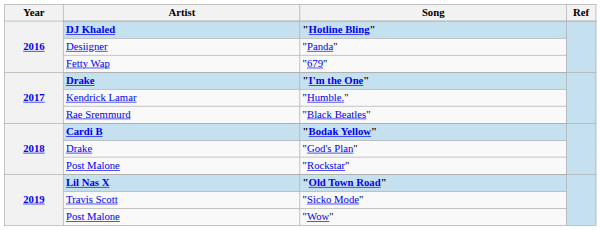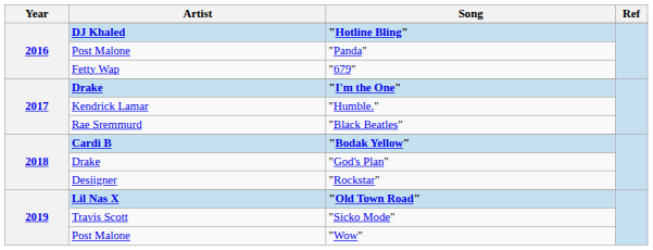 <table class="wikitable" width="100%">
 <tr>
 <th width="10%">Year</th>
 <th width="40%">Artist</th>
 <th width="45%">Song</th>
 <th width="5%">Ref</th>
 </tr>
 <tr>
 <th rowspan="4" align="center"><a href='#'>2016<br></a></th>
 </tr>
 <tr style="background:#c5e1f0">
 <td><strong><a href='#'>DJ Khaled</a> </strong></td>
 <td><strong>"<a href='#'>Hotline Bling</a>"</strong></td>
 <td rowspan="4" align="center"></td>
 </tr>
 <tr>
-<td><a href='#'>Desiigner</a></td>
+<td><a href='#'>Post Malone</a> </td>
 <td>"<a href='#'>Panda</a>"</td>
 </tr>
 <tr>
 <td><a href='#'>Fetty Wap</a></td>
 <td>"<a href='#'>679</a>"</td>
 </tr>
 <tr>
 <th rowspan="4" align="center"><a href='#'>2017<br></a></th>
 </tr>
 <tr style="background:#c5e1f0">
 <td><strong><a href='#'>Drake</a></strong></td>
 <td><strong>"<a href='#'>I'm the One</a>"</strong></td>
 <td rowspan="4" align="center"></td>
 </tr>
 <tr>
 <td><a href='#'>Kendrick Lamar</a></td>
 <td>"<a href='#'>Humble.</a>"</td>
 </tr>
 <tr>
 <td><a href='#'>Rae Sremmurd</a> </td>
 <td>"<a href='#'>Black Beatles</a>"</td>
 </tr>
 <tr>
 <th rowspan="4" align="center"><a href='#'>2018<br></a></th>
 </tr>
 <tr style="background:#c5e1f0">
 <td><strong><a href='#'>Cardi B</a></strong></td>
 <td><strong>"<a href='#'>Bodak Yellow</a>"</strong></td>
 <td rowspan="4" align="center"></td>
 </tr>
 <tr>
 <td><a href='#'>Drake</a></td>
 <td>"<a href='#'>God's Plan</a>"</td>
 </tr>
 <tr>
-<td><a href='#'>Post Malone</a> </td>
+<td><a href='#'>Desiigner</a></td>
 <td>"<a href='#'>Rockstar</a>"</td>
 </tr>
 <tr>
 <th rowspan="4" align="center"><a href='#'>2019<br></a></th>
 </tr>
 <tr style="background:#c5e1f0">
 <td><strong><a href='#'>Lil Nas X</a> </strong></td>
 <td><strong>"<a href='#'>Old Town Road</a>"</strong></td>
 <td rowspan="4" align="center"></td>
 </tr>
 <tr>
 <td><a href='#'>Travis Scott</a></td>
 <td>"<a href='#'>Sicko Mode</a>"</td>
 </tr>
 <tr>
 <td><a href='#'>Post Malone</a></td>
 <td>"<a href='#'>Wow</a>"</td>
 </tr>
 </table>
